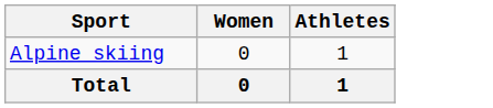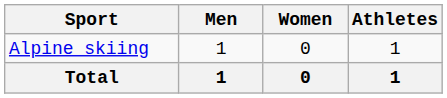 <table class="wikitable sortable" style="text-align:center;">
 <tr>
 <th width=120>Sport</th>
+<th width=55>Men</th>
 <th width=55>Women</th>
 <th width="55">Athletes</th>
 </tr>
 <tr>
 <td align=left><a href='#'>Alpine skiing</a></td>
+<td>1</td>
 <td>0</td>
 <td>1</td>
 </tr>
 <tr>
 <th>Total</th>
+<th>1</th>
 <th>0</th>
 <th>1</th>
 </tr>
 </table>
